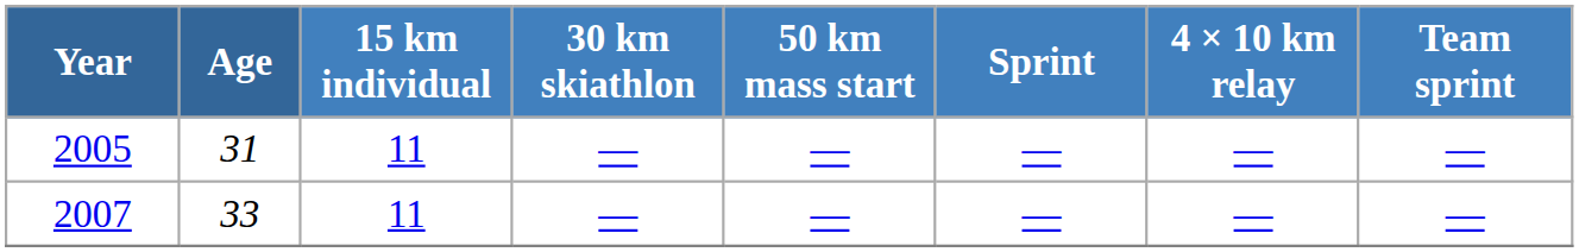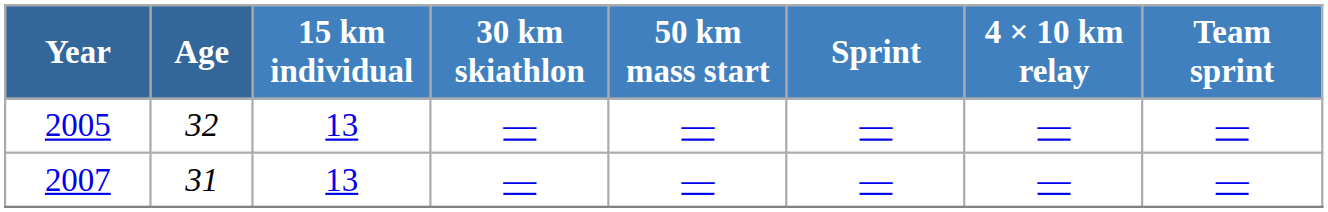 <table class="wikitable" style="font-size:95%; text-align:center; border:grey solid 1px; border-collapse:collapse; background:#ffffff;">
 <tr>
 <th style="background-color:#369; color:white; width:60px;"> Year </th>
 <th style="background-color:#369; color:white; width:40px;"> Age </th>
 <th style="background-color:#4180be; color:white; width:75px;"> 15 km <br> individual </th>
 <th style="background-color:#4180be; color:white; width:75px;"> 30 km <br> skiathlon </th>
 <th style="background-color:#4180be; color:white; width:75px;"> 50 km <br> mass start </th>
 <th style="background-color:#4180be; color:white; width:75px;"> Sprint </th>
 <th style="background-color:#4180be; color:white; width:75px;"> 4 × 10 km <br> relay </th>
 <th style="background-color:#4180be; color:white; width:75px;"> Team <br> sprint </th>
 </tr>
 <tr>
 <td><a href='#'>2005</a></td>
-<td><em>31</em></td>
-<td><a href='#'>11</a></td>
+<td><em>32</em></td>
+<td><a href='#'>13</a></td>
 <td><a href='#'>—</a></td>
 <td><a href='#'>—</a></td>
 <td><a href='#'>—</a></td>
 <td><a href='#'>—</a></td>
 <td><a href='#'>—</a></td>
 </tr>
 <tr>
 <td><a href='#'>2007</a></td>
-<td><em>33</em></td>
-<td><a href='#'>11</a></td>
+<td><em>31</em></td>
+<td><a href='#'>13</a></td>
 <td><a href='#'>—</a></td>
 <td><a href='#'>—</a></td>
 <td><a href='#'>—</a></td>
 <td><a href='#'>—</a></td>
 <td><a href='#'>—</a></td>
 </tr>
 <tr>
 </tr>
 </table>
